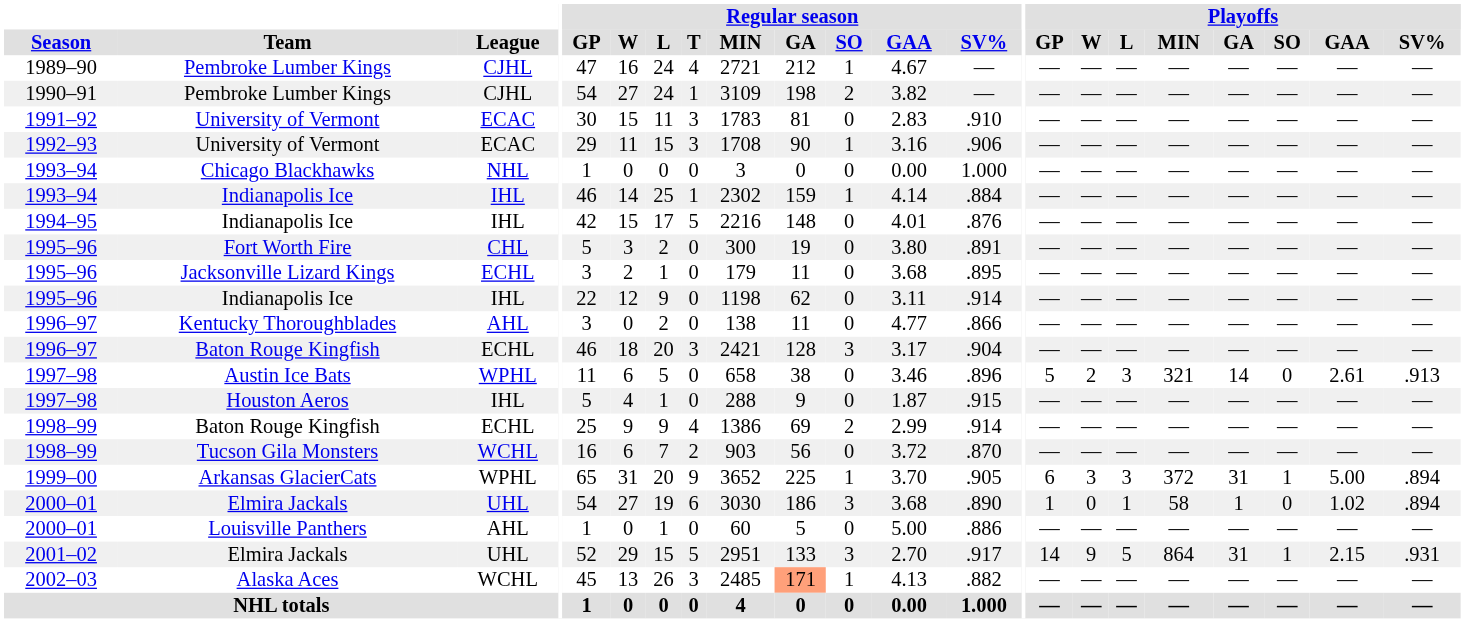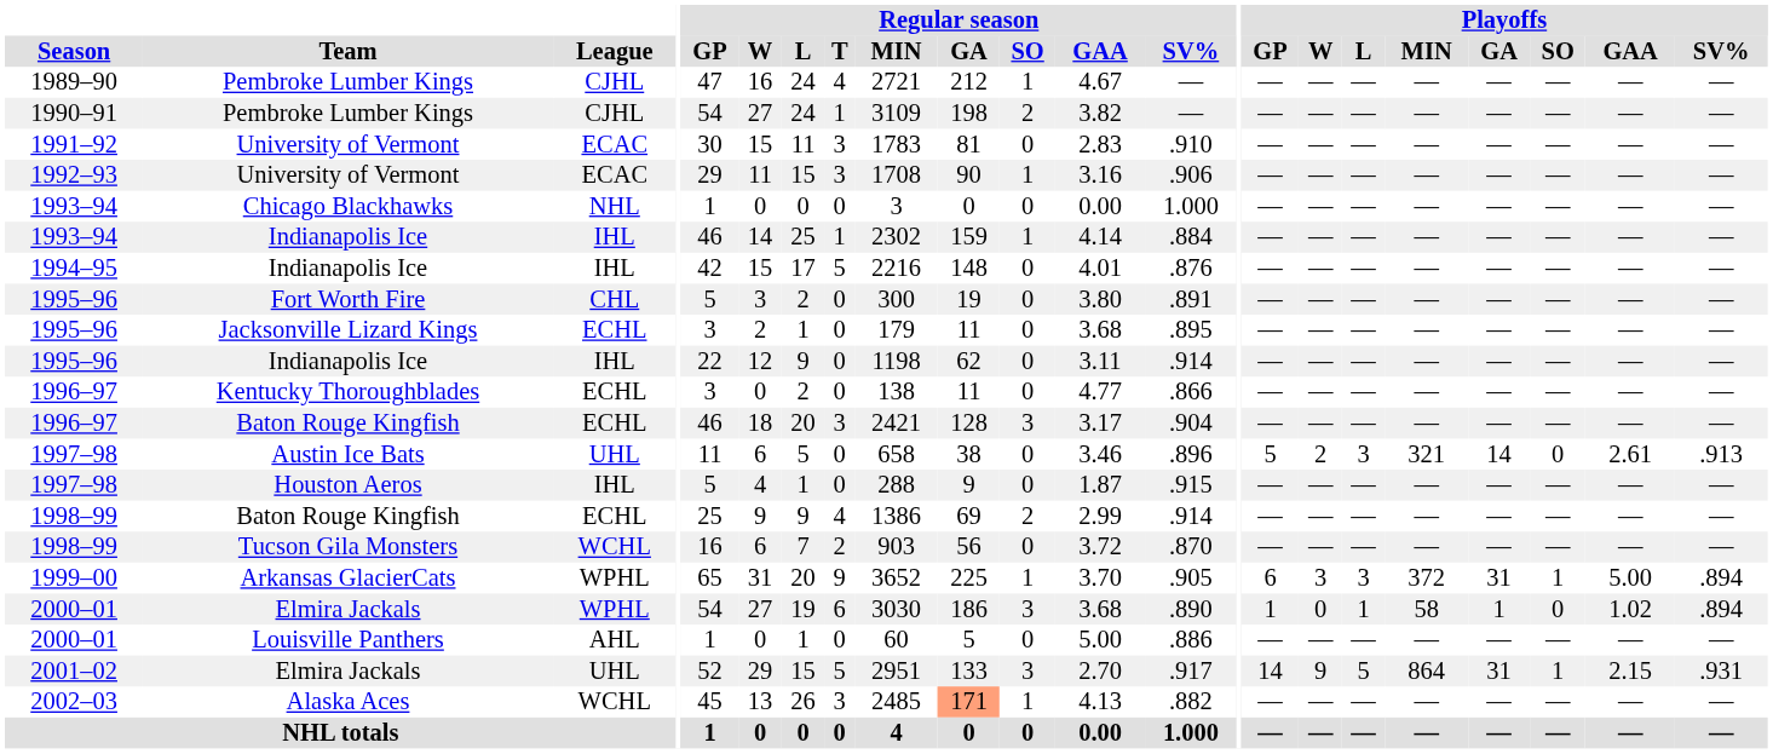 <table border="0" cellpadding="1" cellspacing="0" style="width:90%; text-align:center;">
 <tr bgcolor="#e0e0e0">
 <th colspan="3" bgcolor="#ffffff"></th>
 <th rowspan="99" bgcolor="#ffffff"></th>
 <th colspan="9" bgcolor="#e0e0e0"><a href='#'>Regular season</a></th>
 <th rowspan="99" bgcolor="#ffffff"></th>
 <th colspan="8" bgcolor="#e0e0e0"><a href='#'>Playoffs</a></th>
 </tr>
 <tr bgcolor="#e0e0e0">
 <th><a href='#'>Season</a></th>
 <th>Team</th>
 <th>League</th>
 <th>GP</th>
 <th>W</th>
 <th>L</th>
 <th>T</th>
 <th>MIN</th>
 <th>GA</th>
 <th><a href='#'>SO</a></th>
 <th><a href='#'>GAA</a></th>
 <th><a href='#'>SV%</a></th>
 <th>GP</th>
 <th>W</th>
 <th>L</th>
 <th>MIN</th>
 <th>GA</th>
 <th>SO</th>
 <th>GAA</th>
 <th>SV%</th>
 </tr>
 <tr>
 <td>1989–90</td>
 <td><a href='#'>Pembroke Lumber Kings</a></td>
 <td><a href='#'>CJHL</a></td>
 <td>47</td>
 <td>16</td>
 <td>24</td>
 <td>4</td>
 <td>2721</td>
 <td>212</td>
 <td>1</td>
 <td>4.67</td>
 <td>—</td>
 <td>—</td>
 <td>—</td>
 <td>—</td>
 <td>—</td>
 <td>—</td>
 <td>—</td>
 <td>—</td>
 <td>—</td>
 </tr>
 <tr bgcolor="#f0f0f0">
 <td>1990–91</td>
 <td>Pembroke Lumber Kings</td>
 <td>CJHL</td>
 <td>54</td>
 <td>27</td>
 <td>24</td>
 <td>1</td>
 <td>3109</td>
 <td>198</td>
 <td>2</td>
 <td>3.82</td>
 <td>—</td>
 <td>—</td>
 <td>—</td>
 <td>—</td>
 <td>—</td>
 <td>—</td>
 <td>—</td>
 <td>—</td>
 <td>—</td>
 </tr>
 <tr>
 <td><a href='#'>1991–92</a></td>
 <td><a href='#'>University of Vermont</a></td>
 <td><a href='#'>ECAC</a></td>
 <td>30</td>
 <td>15</td>
 <td>11</td>
 <td>3</td>
 <td>1783</td>
 <td>81</td>
 <td>0</td>
 <td>2.83</td>
 <td>.910</td>
 <td>—</td>
 <td>—</td>
 <td>—</td>
 <td>—</td>
 <td>—</td>
 <td>—</td>
 <td>—</td>
 <td>—</td>
 </tr>
 <tr bgcolor="#f0f0f0">
 <td><a href='#'>1992–93</a></td>
 <td>University of Vermont</td>
 <td>ECAC</td>
 <td>29</td>
 <td>11</td>
 <td>15</td>
 <td>3</td>
 <td>1708</td>
 <td>90</td>
 <td>1</td>
 <td>3.16</td>
 <td>.906</td>
 <td>—</td>
 <td>—</td>
 <td>—</td>
 <td>—</td>
 <td>—</td>
 <td>—</td>
 <td>—</td>
 <td>—</td>
 </tr>
 <tr>
 <td><a href='#'>1993–94</a></td>
 <td><a href='#'>Chicago Blackhawks</a></td>
 <td><a href='#'>NHL</a></td>
 <td>1</td>
 <td>0</td>
 <td>0</td>
 <td>0</td>
 <td>3</td>
 <td>0</td>
 <td>0</td>
 <td>0.00</td>
 <td>1.000</td>
 <td>—</td>
 <td>—</td>
 <td>—</td>
 <td>—</td>
 <td>—</td>
 <td>—</td>
 <td>—</td>
 <td>—</td>
 </tr>
 <tr bgcolor="#f0f0f0">
 <td><a href='#'>1993–94</a></td>
 <td><a href='#'>Indianapolis Ice</a></td>
 <td><a href='#'>IHL</a></td>
 <td>46</td>
 <td>14</td>
 <td>25</td>
 <td>1</td>
 <td>2302</td>
 <td>159</td>
 <td>1</td>
 <td>4.14</td>
 <td>.884</td>
 <td>—</td>
 <td>—</td>
 <td>—</td>
 <td>—</td>
 <td>—</td>
 <td>—</td>
 <td>—</td>
 <td>—</td>
 </tr>
 <tr>
 <td><a href='#'>1994–95</a></td>
 <td>Indianapolis Ice</td>
 <td>IHL</td>
 <td>42</td>
 <td>15</td>
 <td>17</td>
 <td>5</td>
 <td>2216</td>
 <td>148</td>
 <td>0</td>
 <td>4.01</td>
 <td>.876</td>
 <td>—</td>
 <td>—</td>
 <td>—</td>
 <td>—</td>
 <td>—</td>
 <td>—</td>
 <td>—</td>
 <td>—</td>
 </tr>
 <tr bgcolor="#f0f0f0">
 <td><a href='#'>1995–96</a></td>
 <td><a href='#'>Fort Worth Fire</a></td>
 <td><a href='#'>CHL</a></td>
 <td>5</td>
 <td>3</td>
 <td>2</td>
 <td>0</td>
 <td>300</td>
 <td>19</td>
 <td>0</td>
 <td>3.80</td>
 <td>.891</td>
 <td>—</td>
 <td>—</td>
 <td>—</td>
 <td>—</td>
 <td>—</td>
 <td>—</td>
 <td>—</td>
 <td>—</td>
 </tr>
 <tr>
 <td><a href='#'>1995–96</a></td>
 <td><a href='#'>Jacksonville Lizard Kings</a></td>
 <td><a href='#'>ECHL</a></td>
 <td>3</td>
 <td>2</td>
 <td>1</td>
 <td>0</td>
 <td>179</td>
 <td>11</td>
 <td>0</td>
 <td>3.68</td>
 <td>.895</td>
 <td>—</td>
 <td>—</td>
 <td>—</td>
 <td>—</td>
 <td>—</td>
 <td>—</td>
 <td>—</td>
 <td>—</td>
 </tr>
 <tr bgcolor="#f0f0f0">
 <td><a href='#'>1995–96</a></td>
 <td>Indianapolis Ice</td>
 <td>IHL</td>
 <td>22</td>
 <td>12</td>
 <td>9</td>
 <td>0</td>
 <td>1198</td>
 <td>62</td>
 <td>0</td>
 <td>3.11</td>
 <td>.914</td>
 <td>—</td>
 <td>—</td>
 <td>—</td>
 <td>—</td>
 <td>—</td>
 <td>—</td>
 <td>—</td>
 <td>—</td>
 </tr>
 <tr>
 <td><a href='#'>1996–97</a></td>
 <td><a href='#'>Kentucky Thoroughblades</a></td>
-<td><a href='#'>AHL</a></td>
+<td>ECHL</td>
 <td>3</td>
 <td>0</td>
 <td>2</td>
 <td>0</td>
 <td>138</td>
 <td>11</td>
 <td>0</td>
 <td>4.77</td>
 <td>.866</td>
 <td>—</td>
 <td>—</td>
 <td>—</td>
 <td>—</td>
 <td>—</td>
 <td>—</td>
 <td>—</td>
 <td>—</td>
 </tr>
 <tr bgcolor="#f0f0f0">
 <td><a href='#'>1996–97</a></td>
 <td><a href='#'>Baton Rouge Kingfish</a></td>
 <td>ECHL</td>
 <td>46</td>
 <td>18</td>
 <td>20</td>
 <td>3</td>
 <td>2421</td>
 <td>128</td>
 <td>3</td>
 <td>3.17</td>
 <td>.904</td>
 <td>—</td>
 <td>—</td>
 <td>—</td>
 <td>—</td>
 <td>—</td>
 <td>—</td>
 <td>—</td>
 <td>—</td>
 </tr>
 <tr>
 <td><a href='#'>1997–98</a></td>
 <td><a href='#'>Austin Ice Bats</a></td>
-<td><a href='#'>WPHL</a></td>
+<td><a href='#'>UHL</a></td>
 <td>11</td>
 <td>6</td>
 <td>5</td>
 <td>0</td>
 <td>658</td>
 <td>38</td>
 <td>0</td>
 <td>3.46</td>
 <td>.896</td>
 <td>5</td>
 <td>2</td>
 <td>3</td>
 <td>321</td>
 <td>14</td>
 <td>0</td>
 <td>2.61</td>
 <td>.913</td>
 </tr>
 <tr bgcolor="#f0f0f0">
 <td><a href='#'>1997–98</a></td>
 <td><a href='#'>Houston Aeros</a></td>
 <td>IHL</td>
 <td>5</td>
 <td>4</td>
 <td>1</td>
 <td>0</td>
 <td>288</td>
 <td>9</td>
 <td>0</td>
 <td>1.87</td>
 <td>.915</td>
 <td>—</td>
 <td>—</td>
 <td>—</td>
 <td>—</td>
 <td>—</td>
 <td>—</td>
 <td>—</td>
 <td>—</td>
 </tr>
 <tr>
 <td><a href='#'>1998–99</a></td>
 <td>Baton Rouge Kingfish</td>
 <td>ECHL</td>
 <td>25</td>
 <td>9</td>
 <td>9</td>
 <td>4</td>
 <td>1386</td>
 <td>69</td>
 <td>2</td>
 <td>2.99</td>
 <td>.914</td>
 <td>—</td>
 <td>—</td>
 <td>—</td>
 <td>—</td>
 <td>—</td>
 <td>—</td>
 <td>—</td>
 <td>—</td>
 </tr>
 <tr bgcolor="#f0f0f0">
 <td><a href='#'>1998–99</a></td>
 <td><a href='#'>Tucson Gila Monsters</a></td>
 <td><a href='#'>WCHL</a></td>
 <td>16</td>
 <td>6</td>
 <td>7</td>
 <td>2</td>
 <td>903</td>
 <td>56</td>
 <td>0</td>
 <td>3.72</td>
 <td>.870</td>
 <td>—</td>
 <td>—</td>
 <td>—</td>
 <td>—</td>
 <td>—</td>
 <td>—</td>
 <td>—</td>
 <td>—</td>
 </tr>
 <tr>
 <td><a href='#'>1999–00</a></td>
 <td><a href='#'>Arkansas GlacierCats</a></td>
 <td>WPHL</td>
 <td>65</td>
 <td>31</td>
 <td>20</td>
 <td>9</td>
 <td>3652</td>
 <td>225</td>
 <td>1</td>
 <td>3.70</td>
 <td>.905</td>
 <td>6</td>
 <td>3</td>
 <td>3</td>
 <td>372</td>
 <td>31</td>
 <td>1</td>
 <td>5.00</td>
 <td>.894</td>
 </tr>
 <tr bgcolor="#f0f0f0">
 <td><a href='#'>2000–01</a></td>
 <td><a href='#'>Elmira Jackals</a></td>
-<td><a href='#'>UHL</a></td>
+<td><a href='#'>WPHL</a></td>
 <td>54</td>
 <td>27</td>
 <td>19</td>
 <td>6</td>
 <td>3030</td>
 <td>186</td>
 <td>3</td>
 <td>3.68</td>
 <td>.890</td>
 <td>1</td>
 <td>0</td>
 <td>1</td>
 <td>58</td>
 <td>1</td>
 <td>0</td>
 <td>1.02</td>
 <td>.894</td>
 </tr>
 <tr>
 <td><a href='#'>2000–01</a></td>
 <td><a href='#'>Louisville Panthers</a></td>
 <td>AHL</td>
 <td>1</td>
 <td>0</td>
 <td>1</td>
 <td>0</td>
 <td>60</td>
 <td>5</td>
 <td>0</td>
 <td>5.00</td>
 <td>.886</td>
 <td>—</td>
 <td>—</td>
 <td>—</td>
 <td>—</td>
 <td>—</td>
 <td>—</td>
 <td>—</td>
 <td>—</td>
 </tr>
 <tr bgcolor="#f0f0f0">
 <td><a href='#'>2001–02</a></td>
 <td>Elmira Jackals</td>
 <td>UHL</td>
 <td>52</td>
 <td>29</td>
 <td>15</td>
 <td>5</td>
 <td>2951</td>
 <td>133</td>
 <td>3</td>
 <td>2.70</td>
 <td>.917</td>
 <td>14</td>
 <td>9</td>
 <td>5</td>
 <td>864</td>
 <td>31</td>
 <td>1</td>
 <td>2.15</td>
 <td>.931</td>
 </tr>
 <tr>
 <td><a href='#'>2002–03</a></td>
 <td><a href='#'>Alaska Aces</a></td>
 <td>WCHL</td>
 <td>45</td>
 <td>13</td>
 <td>26</td>
 <td>3</td>
 <td>2485</td>
 <td style="background: lightsalmon;">171</td>
 <td>1</td>
 <td>4.13</td>
 <td>.882</td>
 <td>—</td>
 <td>—</td>
 <td>—</td>
 <td>—</td>
 <td>—</td>
 <td>—</td>
 <td>—</td>
 <td>—</td>
 </tr>
 <tr bgcolor="#e0e0e0">
 <th colspan=3>NHL totals</th>
 <th>1</th>
 <th>0</th>
 <th>0</th>
 <th>0</th>
 <th>4</th>
 <th>0</th>
 <th>0</th>
 <th>0.00</th>
 <th>1.000</th>
 <th>—</th>
 <th>—</th>
 <th>—</th>
 <th>—</th>
 <th>—</th>
 <th>—</th>
 <th>—</th>
 <th>—</th>
 </tr>
 </table>
